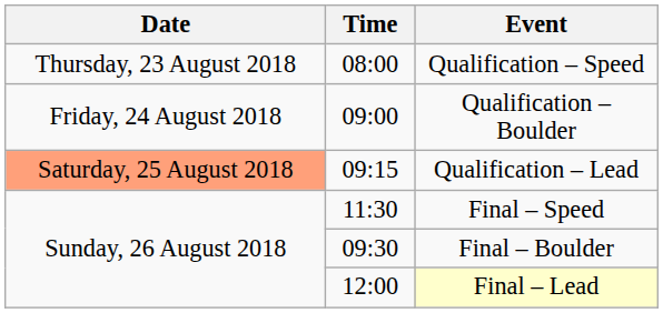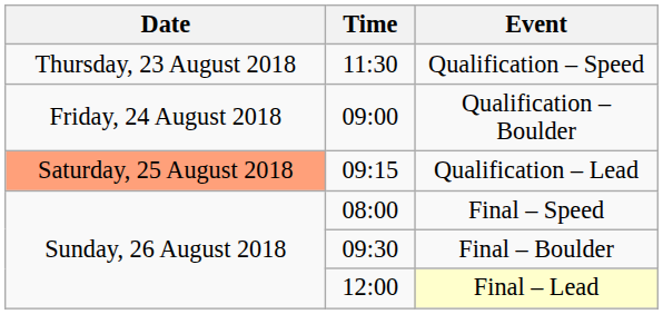 <table class = "wikitable" style="text-align:center;">
 <tr>
 <th width=200>Date</th>
 <th width=50>Time</th>
 <th width=150>Event</th>
 </tr>
 <tr>
 <td>Thursday, 23 August 2018</td>
-<td>08:00</td>
+<td>11:30</td>
 <td>Qualification – Speed</td>
 </tr>
 <tr>
 <td>Friday, 24 August 2018</td>
 <td>09:00</td>
 <td>Qualification – Boulder</td>
 </tr>
 <tr>
 <td style="background: lightsalmon;">Saturday, 25 August 2018</td>
 <td>09:15</td>
 <td>Qualification – Lead</td>
 </tr>
 <tr>
 <td rowspan=3>Sunday, 26 August 2018</td>
-<td>11:30</td>
+<td>08:00</td>
 <td>Final – Speed</td>
 </tr>
 <tr>
 <td>09:30</td>
 <td>Final – Boulder</td>
 </tr>
 <tr>
 <td>12:00</td>
 <td bgcolor=ffffcc>Final – Lead</td>
 </tr>
 </table>
